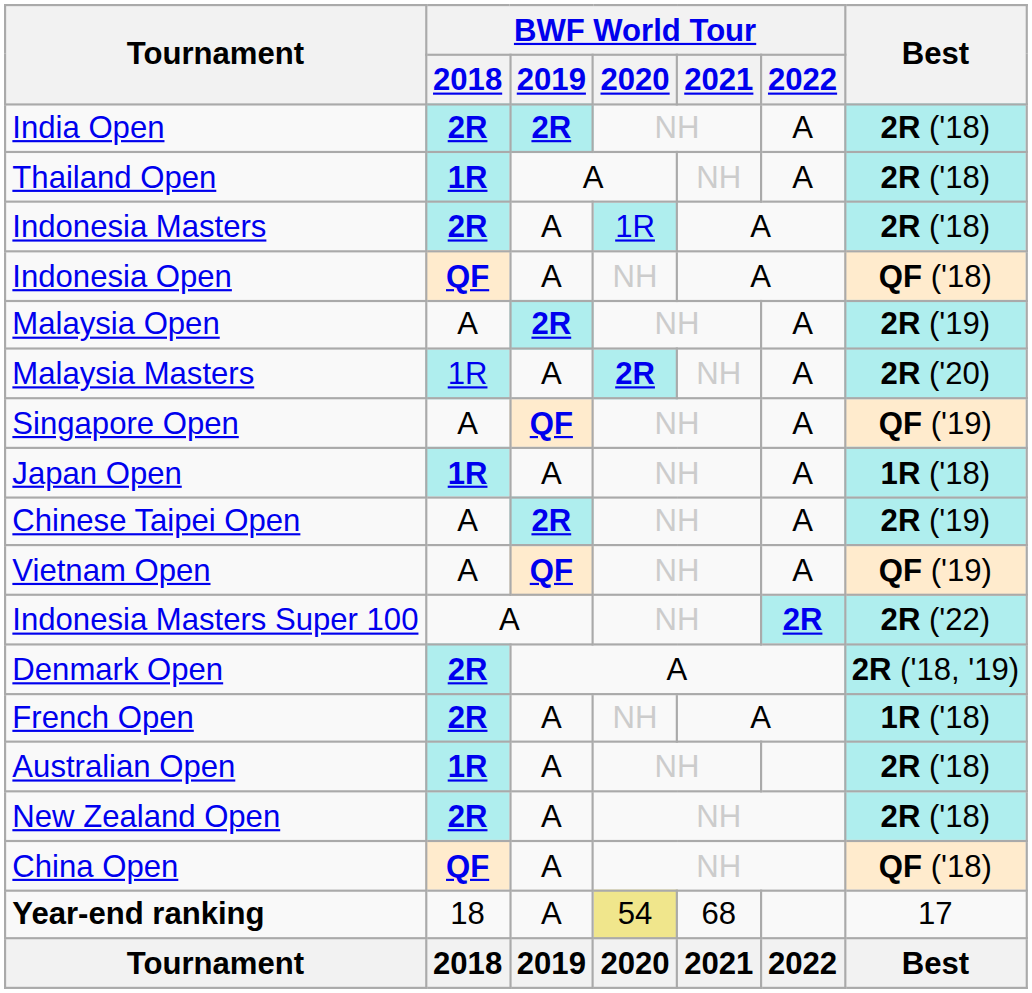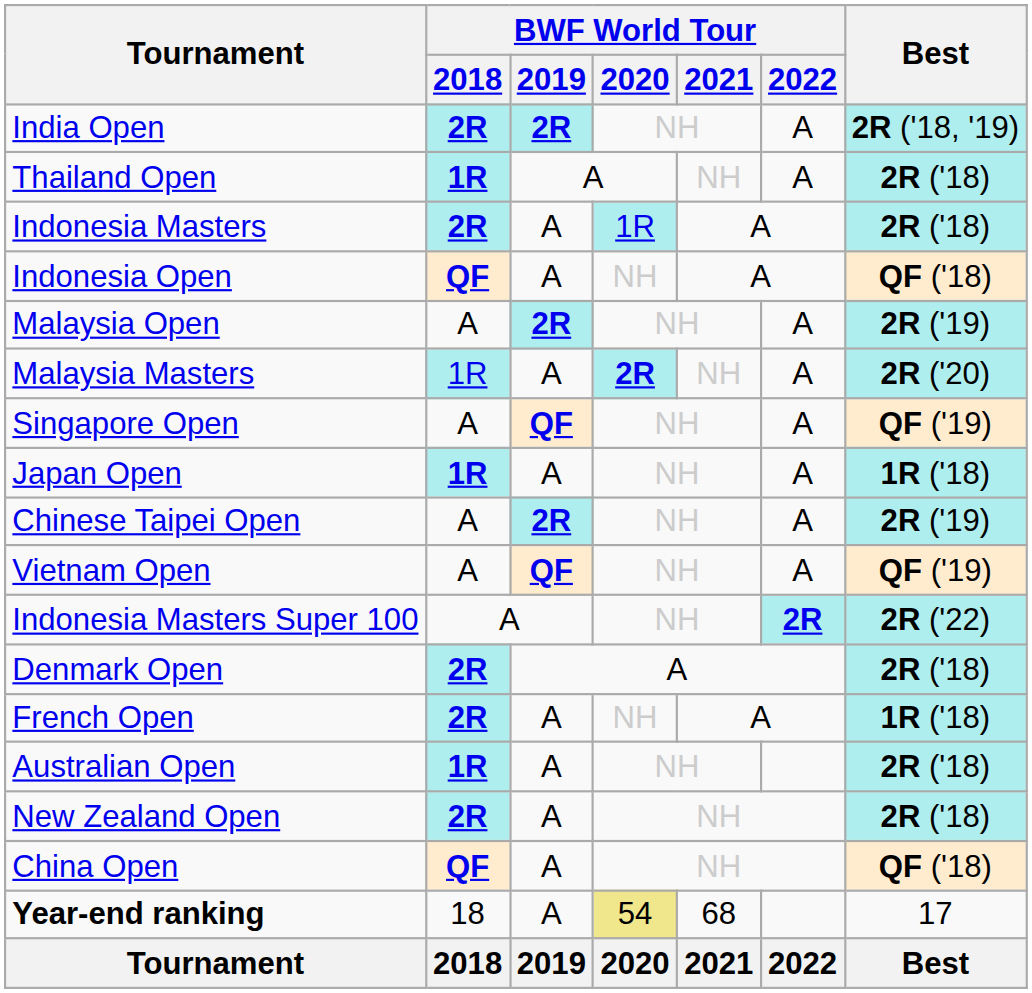 <table class="wikitable" style="font-size: 90%; text-align:center">
 <tr>
 <th rowspan="2">Tournament</th>
 <th colspan="5"><strong><a href='#'>BWF World Tour</a></strong></th>
 <th rowspan="2">Best</th>
 </tr>
 <tr>
 <th><a href='#'>2018</a></th>
 <th><a href='#'>2019</a></th>
 <th><a href='#'>2020</a></th>
 <th><a href='#'>2021</a></th>
 <th><a href='#'>2022</a></th>
 </tr>
 <tr>
 <td align=left><a href='#'>India Open</a></td>
 <td bgcolor=AFEEEE><strong><a href='#'>2R</a></strong></td>
 <td bgcolor=AFEEEE><strong><a href='#'>2R</a></strong></td>
 <td colspan="2" style=color:#ccc>NH</td>
 <td>A</td>
-<td bgcolor=AFEEEE><strong>2R</strong> ('18)</td>
+<td bgcolor=AFEEEE><strong>2R</strong> ('18, '19)</td>
 </tr>
 <tr>
 <td align=left><a href='#'>Thailand Open</a></td>
 <td bgcolor=AFEEEE><strong><a href='#'>1R</a></strong></td>
 <td colspan="2">A</td>
 <td style=color:#ccc>NH</td>
 <td>A</td>
 <td bgcolor=AFEEEE><strong>2R</strong> ('18)</td>
 </tr>
 <tr>
 <td align=left><a href='#'>Indonesia Masters</a></td>
 <td bgcolor=AFEEEE><strong><a href='#'>2R</a></strong></td>
 <td>A</td>
 <td bgcolor=AFEEEE><a href='#'>1R</a></td>
 <td colspan="2">A</td>
 <td bgcolor=AFEEEE><strong>2R</strong> ('18)</td>
 </tr>
 <tr>
 <td align=left><a href='#'>Indonesia Open</a></td>
 <td bgcolor=FFEBCD><a href='#'><strong>QF</strong></a></td>
 <td>A</td>
 <td style=color:#ccc>NH</td>
 <td colspan="2">A</td>
 <td bgcolor=FFEBCD><strong>QF</strong> ('18)</td>
 </tr>
 <tr>
 <td align=left><a href='#'>Malaysia Open</a></td>
 <td>A</td>
 <td bgcolor=AFEEEE><strong><a href='#'>2R</a></strong></td>
 <td colspan="2" style=color:#ccc>NH</td>
 <td>A</td>
 <td bgcolor=AFEEEE><strong>2R</strong> ('19)</td>
 </tr>
 <tr>
 <td align=left><a href='#'>Malaysia Masters</a></td>
 <td bgcolor=AFEEEE><a href='#'>1R</a></td>
 <td>A</td>
 <td bgcolor=AFEEEE><strong><a href='#'>2R</a></strong></td>
 <td style=color:#ccc>NH</td>
 <td>A</td>
 <td bgcolor=AFEEEE><strong>2R</strong> ('20)</td>
 </tr>
 <tr>
 <td align=left><a href='#'>Singapore Open</a></td>
 <td>A</td>
 <td bgcolor=FFEBCD><strong><a href='#'>QF</a></strong></td>
 <td colspan="2" style=color:#ccc>NH</td>
 <td>A</td>
 <td bgcolor=FFEBCD><strong>QF</strong> ('19)</td>
 </tr>
 <tr>
 <td align=left><a href='#'>Japan Open</a></td>
 <td bgcolor=AFEEEE><strong><a href='#'>1R</a></strong></td>
 <td>A</td>
 <td colspan="2" style=color:#ccc>NH</td>
 <td>A</td>
 <td bgcolor=AFEEEE><strong>1R</strong> ('18)</td>
 </tr>
 <tr>
 <td align=left><a href='#'>Chinese Taipei Open</a></td>
 <td>A</td>
 <td bgcolor=AFEEEE><strong><a href='#'>2R</a></strong></td>
 <td colspan="2" style=color:#ccc>NH</td>
 <td>A</td>
 <td bgcolor=AFEEEE><strong>2R</strong> ('19)</td>
 </tr>
 <tr>
 <td align=left><a href='#'>Vietnam Open</a></td>
 <td>A</td>
 <td bgcolor=FFEBCD><strong><a href='#'>QF</a></strong></td>
 <td colspan="2" style=color:#ccc>NH</td>
 <td>A</td>
 <td bgcolor=FFEBCD><strong>QF</strong> ('19)</td>
 </tr>
 <tr>
 <td align=left><a href='#'>Indonesia Masters Super 100</a></td>
 <td colspan="2">A</td>
 <td colspan="2" style=color:#ccc>NH</td>
 <td bgcolor=AFEEEE><strong><a href='#'>2R</a></strong></td>
 <td bgcolor=AFEEEE><strong>2R</strong> ('22)</td>
 </tr>
 <tr>
 <td align=left><a href='#'>Denmark Open</a></td>
 <td bgcolor=AFEEEE><strong><a href='#'>2R</a></strong></td>
 <td colspan="4">A</td>
-<td bgcolor=AFEEEE><strong>2R</strong> ('18, '19)</td>
+<td bgcolor=AFEEEE><strong>2R</strong> ('18)</td>
 </tr>
 <tr>
 <td align=left><a href='#'>French Open</a></td>
 <td bgcolor=AFEEEE><strong><a href='#'>2R</a></strong></td>
 <td>A</td>
 <td style=color:#ccc>NH</td>
 <td colspan="2">A</td>
 <td bgcolor=AFEEEE><strong>1R</strong> ('18)</td>
 </tr>
 <tr>
 <td align=left><a href='#'>Australian Open</a></td>
 <td bgcolor=AFEEEE><strong><a href='#'>1R</a></strong></td>
 <td>A</td>
 <td colspan="2" style=color:#ccc>NH</td>
 <td></td>
 <td bgcolor=AFEEEE><strong>2R</strong> ('18)</td>
 </tr>
 <tr>
 <td align=left><a href='#'>New Zealand Open</a></td>
 <td bgcolor=AFEEEE><strong><a href='#'>2R</a></strong></td>
 <td>A</td>
 <td colspan="3" style=color:#ccc>NH</td>
 <td bgcolor=AFEEEE><strong>2R</strong> ('18)</td>
 </tr>
 <tr>
 <td align=left><a href='#'>China Open</a></td>
 <td bgcolor=FFEBCD><strong><a href='#'>QF</a></strong></td>
 <td>A</td>
 <td colspan="3" style=color:#ccc>NH</td>
 <td bgcolor=FFEBCD><strong>QF</strong> ('18)</td>
 </tr>
 <tr>
 <td align=left><strong>Year-end ranking</strong></td>
 <td>18</td>
 <td>A</td>
 <td style="background: khaki;">54</td>
 <td>68</td>
 <td></td>
 <td>17</td>
 </tr>
 <tr>
 <th>Tournament</th>
 <th>2018</th>
 <th>2019</th>
 <th>2020</th>
 <th>2021</th>
 <th>2022</th>
 <th>Best</th>
 </tr>
 </table>
